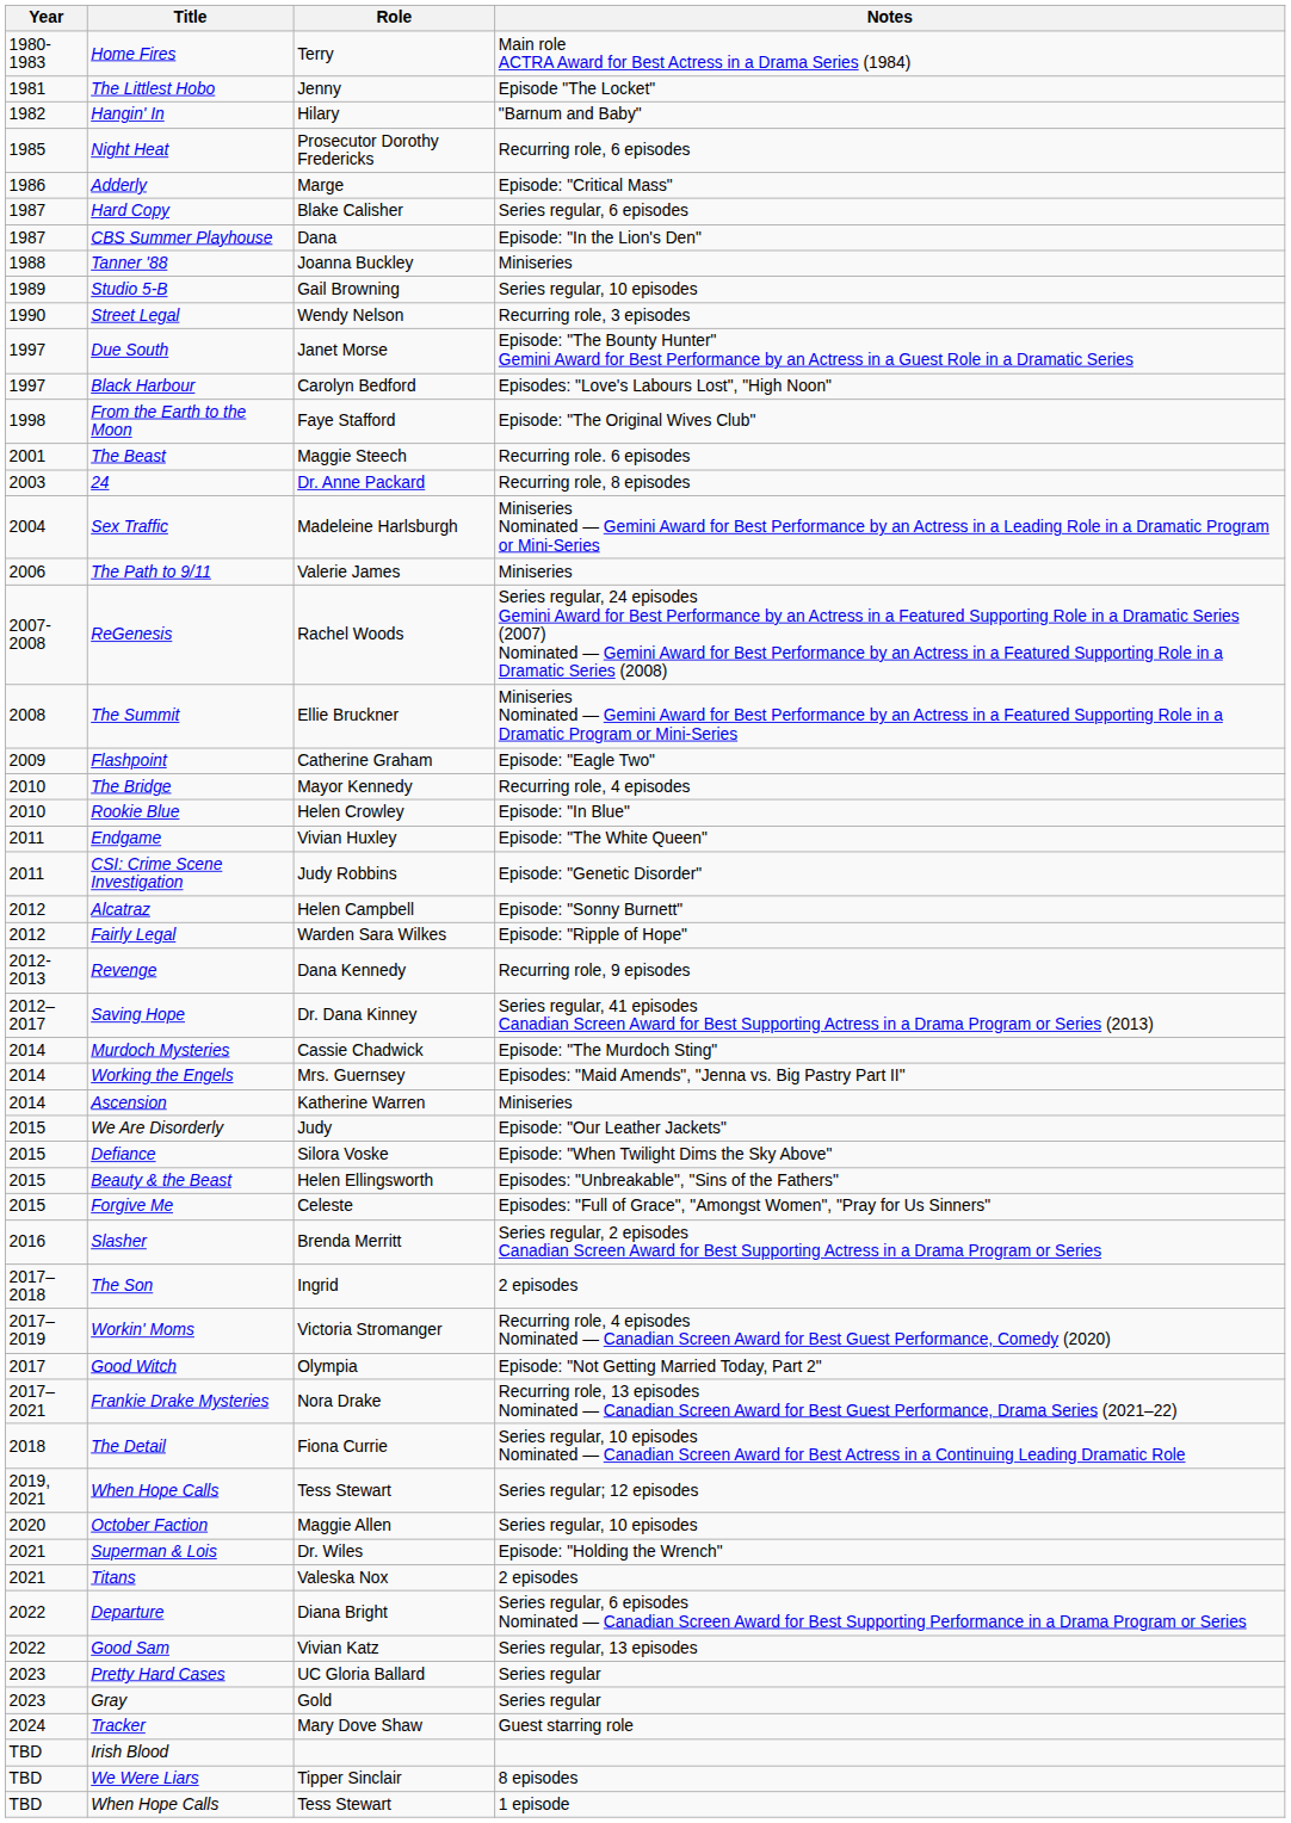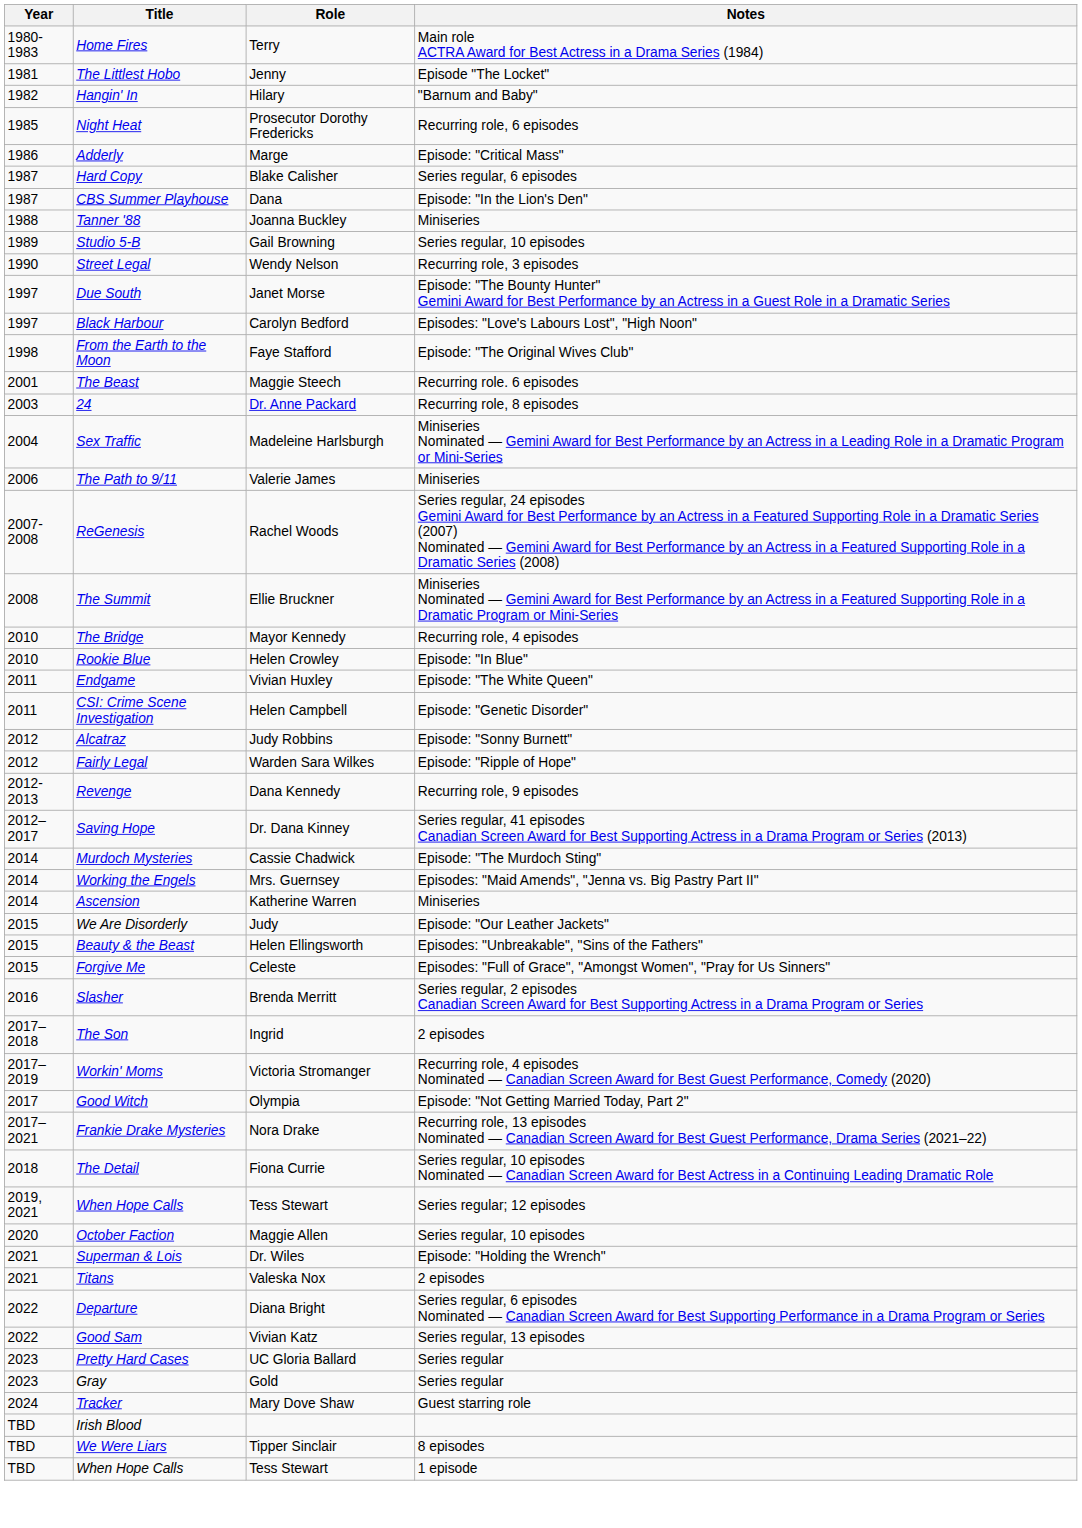 <table class="wikitable sortable">
 <tr>
 <th>Year</th>
 <th>Title</th>
 <th>Role</th>
 <th class="unsortable">Notes</th>
 </tr>
 <tr>
 <td>1980-1983</td>
 <td><em><a href='#'>Home Fires</a></em></td>
 <td>Terry</td>
 <td>Main role<br><a href='#'>ACTRA Award for Best Actress in a Drama Series</a> (1984)</td>
 </tr>
 <tr>
 <td>1981</td>
 <td data-sort-value="Littlest Hobo, The"><em><a href='#'>The Littlest Hobo</a></em></td>
 <td>Jenny</td>
 <td>Episode "The Locket"</td>
 </tr>
 <tr>
 <td>1982</td>
 <td><em><a href='#'>Hangin' In</a></em></td>
 <td>Hilary</td>
 <td>"Barnum and Baby"</td>
 </tr>
 <tr>
 <td>1985</td>
 <td><em><a href='#'>Night Heat</a></em></td>
 <td>Prosecutor Dorothy Fredericks</td>
 <td>Recurring role, 6 episodes</td>
 </tr>
 <tr>
 <td>1986</td>
 <td><em><a href='#'>Adderly</a></em></td>
 <td>Marge</td>
 <td>Episode: "Critical Mass"</td>
 </tr>
 <tr>
 <td>1987</td>
 <td><em><a href='#'>Hard Copy</a></em></td>
 <td>Blake Calisher</td>
 <td>Series regular, 6 episodes</td>
 </tr>
 <tr>
 <td>1987</td>
 <td><em><a href='#'>CBS Summer Playhouse</a></em></td>
 <td>Dana</td>
 <td>Episode: "In the Lion's Den"</td>
 </tr>
 <tr>
 <td>1988</td>
 <td><em><a href='#'>Tanner '88</a></em></td>
 <td>Joanna Buckley</td>
 <td>Miniseries</td>
 </tr>
 <tr>
 <td>1989</td>
 <td><em><a href='#'>Studio 5-B</a></em></td>
 <td>Gail Browning</td>
 <td>Series regular, 10 episodes</td>
 </tr>
 <tr>
 <td>1990</td>
 <td><em><a href='#'>Street Legal</a></em></td>
 <td>Wendy Nelson</td>
 <td>Recurring role, 3 episodes</td>
 </tr>
 <tr>
 <td>1997</td>
 <td><em><a href='#'>Due South</a></em></td>
 <td>Janet Morse</td>
 <td>Episode: "The Bounty Hunter"<br><a href='#'>Gemini Award for Best Performance by an Actress in a Guest Role in a Dramatic Series</a></td>
 </tr>
 <tr>
 <td>1997</td>
 <td><em><a href='#'>Black Harbour</a></em></td>
 <td>Carolyn Bedford</td>
 <td>Episodes: "Love's Labours Lost", "High Noon"</td>
 </tr>
 <tr>
 <td>1998</td>
 <td><em><a href='#'>From the Earth to the Moon</a></em></td>
 <td>Faye Stafford</td>
 <td>Episode: "The Original Wives Club"</td>
 </tr>
 <tr>
 <td>2001</td>
 <td data-sort-value="Beast, The"><em><a href='#'>The Beast</a></em></td>
 <td>Maggie Steech</td>
 <td>Recurring role. 6 episodes</td>
 </tr>
 <tr>
 <td>2003</td>
 <td><em><a href='#'>24</a></em></td>
 <td><a href='#'>Dr. Anne Packard</a></td>
 <td>Recurring role, 8 episodes</td>
 </tr>
 <tr>
 <td>2004</td>
 <td><em><a href='#'>Sex Traffic</a></em></td>
 <td>Madeleine Harlsburgh</td>
 <td>Miniseries<br>Nominated — <a href='#'>Gemini Award for Best Performance by an Actress in a Leading Role in a Dramatic Program or Mini-Series</a></td>
 </tr>
 <tr>
 <td>2006</td>
 <td data-sort-value="Path to 9/11, The"><em><a href='#'>The Path to 9/11</a></em></td>
 <td>Valerie James</td>
 <td>Miniseries</td>
 </tr>
 <tr>
 <td>2007-2008</td>
 <td><em><a href='#'>ReGenesis</a></em></td>
 <td>Rachel Woods</td>
 <td>Series regular, 24 episodes<br><a href='#'>Gemini Award for Best Performance by an Actress in a Featured Supporting Role in a Dramatic Series</a> (2007)<br>Nominated — <a href='#'>Gemini Award for Best Performance by an Actress in a Featured Supporting Role in a Dramatic Series</a> (2008)</td>
 </tr>
 <tr>
 <td>2008</td>
 <td data-sort-value="Summit, The"><em><a href='#'>The Summit</a></em></td>
 <td>Ellie Bruckner</td>
 <td>Miniseries<br>Nominated — <a href='#'>Gemini Award for Best Performance by an Actress in a Featured Supporting Role in a Dramatic Program or Mini-Series</a></td>
 </tr>
 <tr>
-<td>2009</td>
-<td><em><a href='#'>Flashpoint</a></em></td>
-<td>Catherine Graham</td>
-<td>Episode: "Eagle Two"</td>
-</tr>
-<tr>
 <td>2010</td>
 <td data-sort-value="Bridge, The"><em><a href='#'>The Bridge</a></em></td>
 <td>Mayor Kennedy</td>
 <td>Recurring role, 4 episodes</td>
 </tr>
 <tr>
 <td>2010</td>
 <td><em><a href='#'>Rookie Blue</a></em></td>
 <td>Helen Crowley</td>
 <td>Episode: "In Blue"</td>
 </tr>
 <tr>
 <td>2011</td>
 <td><em><a href='#'>Endgame</a></em></td>
 <td>Vivian Huxley</td>
 <td>Episode: "The White Queen"</td>
 </tr>
 <tr>
 <td>2011</td>
 <td><em><a href='#'>CSI: Crime Scene Investigation</a></em></td>
-<td>Judy Robbins</td>
+<td>Helen Campbell</td>
 <td>Episode: "Genetic Disorder"</td>
 </tr>
 <tr>
 <td>2012</td>
 <td><em><a href='#'>Alcatraz</a></em></td>
-<td>Helen Campbell</td>
+<td>Judy Robbins</td>
 <td>Episode: "Sonny Burnett"</td>
 </tr>
 <tr>
 <td>2012</td>
 <td><em><a href='#'>Fairly Legal</a></em></td>
 <td>Warden Sara Wilkes</td>
 <td>Episode: "Ripple of Hope"</td>
 </tr>
 <tr>
 <td>2012-2013</td>
 <td><em><a href='#'>Revenge</a></em></td>
 <td>Dana Kennedy</td>
 <td>Recurring role, 9 episodes</td>
 </tr>
 <tr>
 <td>2012–2017</td>
 <td><em><a href='#'>Saving Hope</a></em></td>
 <td>Dr. Dana Kinney</td>
 <td>Series regular, 41 episodes<br><a href='#'>Canadian Screen Award for Best Supporting Actress in a Drama Program or Series</a> (2013)</td>
 </tr>
 <tr>
 <td>2014</td>
 <td><em><a href='#'>Murdoch Mysteries</a></em></td>
 <td>Cassie Chadwick</td>
 <td>Episode: "The Murdoch Sting"</td>
 </tr>
 <tr>
 <td>2014</td>
 <td><em><a href='#'>Working the Engels</a></em></td>
 <td>Mrs. Guernsey</td>
 <td>Episodes: "Maid Amends", "Jenna vs. Big Pastry Part II"</td>
 </tr>
 <tr>
 <td>2014</td>
 <td><em><a href='#'>Ascension</a></em></td>
 <td>Katherine Warren</td>
 <td>Miniseries</td>
 </tr>
 <tr>
 <td>2015</td>
 <td><em>We Are Disorderly</em></td>
 <td>Judy</td>
 <td>Episode: "Our Leather Jackets"</td>
-</tr>
-<tr>
-<td>2015</td>
-<td><em><a href='#'>Defiance</a></em></td>
-<td>Silora Voske</td>
-<td>Episode: "When Twilight Dims the Sky Above"</td>
 </tr>
 <tr>
 <td>2015</td>
 <td><em><a href='#'>Beauty & the Beast</a></em></td>
 <td>Helen Ellingsworth</td>
 <td>Episodes: "Unbreakable", "Sins of the Fathers"</td>
 </tr>
 <tr>
 <td>2015</td>
 <td><em><a href='#'>Forgive Me</a></em></td>
 <td>Celeste</td>
 <td>Episodes: "Full of Grace", "Amongst Women", "Pray for Us Sinners"</td>
 </tr>
 <tr>
 <td>2016</td>
 <td><em><a href='#'>Slasher</a></em></td>
 <td>Brenda Merritt</td>
 <td>Series regular, 2 episodes<br><a href='#'>Canadian Screen Award for Best Supporting Actress in a Drama Program or Series</a></td>
 </tr>
 <tr>
 <td>2017–2018</td>
 <td data-sort-value="Son, The"><em><a href='#'>The Son</a></em></td>
 <td>Ingrid</td>
 <td>2 episodes</td>
 </tr>
 <tr>
 <td>2017–2019</td>
 <td><em><a href='#'>Workin' Moms</a></em></td>
 <td>Victoria Stromanger</td>
 <td>Recurring role, 4 episodes<br>Nominated — <a href='#'>Canadian Screen Award for Best Guest Performance, Comedy</a> (2020)</td>
 </tr>
 <tr>
 <td>2017</td>
 <td><em><a href='#'>Good Witch</a></em></td>
 <td>Olympia</td>
 <td>Episode: "Not Getting Married Today, Part 2"</td>
 </tr>
 <tr>
 <td>2017–2021</td>
 <td><em><a href='#'>Frankie Drake Mysteries</a></em></td>
 <td>Nora Drake</td>
 <td>Recurring role, 13 episodes<br>Nominated — <a href='#'>Canadian Screen Award for Best Guest Performance, Drama Series</a> (2021–22)</td>
 </tr>
 <tr>
 <td>2018</td>
 <td data-sort-value="Detail, The"><em><a href='#'>The Detail</a></em></td>
 <td>Fiona Currie</td>
 <td>Series regular, 10 episodes<br>Nominated — <a href='#'>Canadian Screen Award for Best Actress in a Continuing Leading Dramatic Role</a></td>
 </tr>
 <tr>
 <td>2019, 2021</td>
 <td><em><a href='#'>When Hope Calls</a></em></td>
 <td>Tess Stewart</td>
 <td>Series regular; 12 episodes</td>
 </tr>
 <tr>
 <td>2020</td>
 <td><em><a href='#'>October Faction</a></em></td>
 <td>Maggie Allen</td>
 <td>Series regular, 10 episodes</td>
 </tr>
 <tr>
 <td>2021</td>
 <td><em><a href='#'>Superman & Lois</a></em></td>
 <td>Dr. Wiles</td>
 <td>Episode: "Holding the Wrench"</td>
 </tr>
 <tr>
 <td>2021</td>
 <td><em><a href='#'>Titans</a></em></td>
 <td>Valeska Nox</td>
 <td>2 episodes</td>
 </tr>
 <tr>
 <td>2022</td>
 <td><em><a href='#'>Departure</a></em></td>
 <td>Diana Bright</td>
 <td>Series regular, 6 episodes<br>Nominated — <a href='#'>Canadian Screen Award for Best Supporting Performance in a Drama Program or Series</a></td>
 </tr>
 <tr>
 <td>2022</td>
 <td><em><a href='#'>Good Sam</a></em></td>
 <td>Vivian Katz</td>
 <td>Series regular, 13 episodes</td>
 </tr>
 <tr>
 <td>2023</td>
 <td><em><a href='#'>Pretty Hard Cases</a></em></td>
 <td>UC Gloria Ballard</td>
 <td>Series regular</td>
 </tr>
 <tr>
 <td>2023</td>
 <td><em>Gray</em></td>
 <td>Gold</td>
 <td>Series regular</td>
 </tr>
 <tr>
 <td>2024</td>
 <td><em><a href='#'>Tracker</a></em></td>
 <td>Mary Dove Shaw</td>
 <td>Guest starring role</td>
 </tr>
 <tr>
 <td>TBD</td>
 <td><em>Irish Blood</em></td>
 <td></td>
 <td></td>
 </tr>
 <tr>
 <td>TBD</td>
 <td><em><a href='#'>We Were Liars</a></em></td>
 <td>Tipper Sinclair</td>
 <td>8 episodes</td>
 </tr>
 <tr>
 <td>TBD</td>
 <td><em>When Hope Calls</em></td>
 <td>Tess Stewart</td>
 <td>1 episode</td>
 </tr>
 </table>
